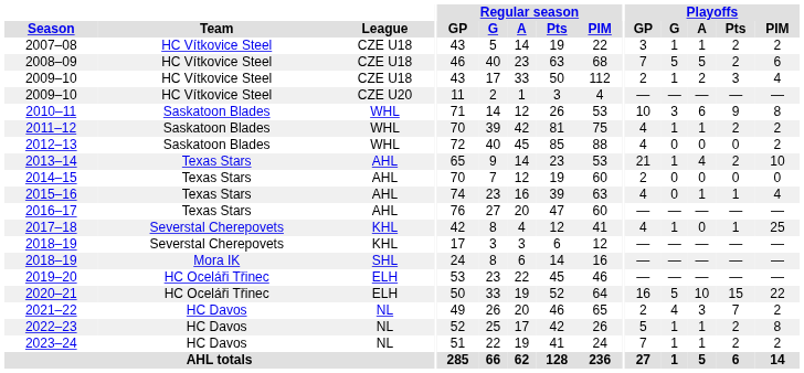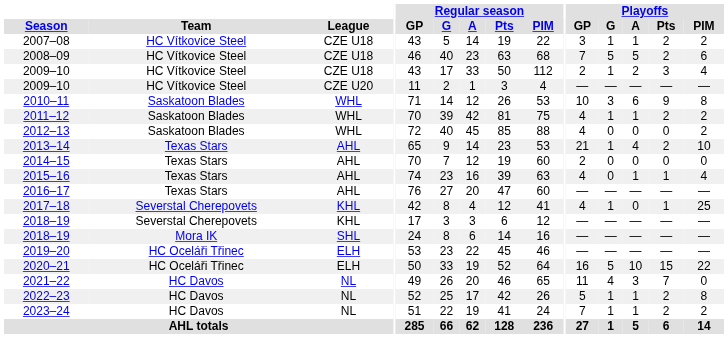 <table border="0" cellpadding="1" cellspacing="0" style="text-align:center; width:60em">
 <tr bgcolor="#e0e0e0">
 <th colspan="3" bgcolor="#ffffff"></th>
 <th rowspan="99" bgcolor="#ffffff"></th>
 <th colspan="5"><a href='#'>Regular season</a></th>
 <th rowspan="99" bgcolor="#ffffff"></th>
 <th colspan="5"><a href='#'>Playoffs</a></th>
 </tr>
 <tr bgcolor="#e0e0e0">
 <th><a href='#'>Season</a></th>
 <th>Team</th>
 <th>League</th>
 <th>GP</th>
 <th><a href='#'>G</a></th>
 <th><a href='#'>A</a></th>
 <th><a href='#'>Pts</a></th>
 <th><a href='#'>PIM</a></th>
 <th>GP</th>
 <th>G</th>
 <th>A</th>
 <th>Pts</th>
 <th>PIM</th>
 </tr>
 <tr>
 <td>2007–08</td>
 <td><a href='#'>HC Vítkovice Steel</a></td>
 <td>CZE U18</td>
 <td>43</td>
 <td>5</td>
 <td>14</td>
 <td>19</td>
 <td>22</td>
 <td>3</td>
 <td>1</td>
 <td>1</td>
 <td>2</td>
 <td>2</td>
 </tr>
 <tr bgcolor="#f0f0f0">
 <td>2008–09</td>
 <td>HC Vítkovice Steel</td>
 <td>CZE U18</td>
 <td>46</td>
 <td>40</td>
 <td>23</td>
 <td>63</td>
 <td>68</td>
 <td>7</td>
 <td>5</td>
 <td>5</td>
 <td>2</td>
 <td>6</td>
 </tr>
 <tr>
 <td>2009–10</td>
 <td>HC Vítkovice Steel</td>
 <td>CZE U18</td>
 <td>43</td>
 <td>17</td>
 <td>33</td>
 <td>50</td>
 <td>112</td>
 <td>2</td>
 <td>1</td>
 <td>2</td>
 <td>3</td>
 <td>4</td>
 </tr>
 <tr bgcolor="#f0f0f0">
 <td>2009–10</td>
 <td>HC Vítkovice Steel</td>
 <td>CZE U20</td>
 <td>11</td>
 <td>2</td>
 <td>1</td>
 <td>3</td>
 <td>4</td>
 <td>—</td>
 <td>—</td>
 <td>—</td>
 <td>—</td>
 <td>—</td>
 </tr>
 <tr>
 <td><a href='#'>2010–11</a></td>
 <td><a href='#'>Saskatoon Blades</a></td>
 <td><a href='#'>WHL</a></td>
 <td>71</td>
 <td>14</td>
 <td>12</td>
 <td>26</td>
 <td>53</td>
 <td>10</td>
 <td>3</td>
 <td>6</td>
 <td>9</td>
 <td>8</td>
 </tr>
 <tr bgcolor="#f0f0f0">
 <td><a href='#'>2011–12</a></td>
 <td>Saskatoon Blades</td>
 <td>WHL</td>
 <td>70</td>
 <td>39</td>
 <td>42</td>
 <td>81</td>
 <td>75</td>
 <td>4</td>
 <td>1</td>
 <td>1</td>
 <td>2</td>
 <td>2</td>
 </tr>
 <tr>
 <td><a href='#'>2012–13</a></td>
 <td>Saskatoon Blades</td>
 <td>WHL</td>
 <td>72</td>
 <td>40</td>
 <td>45</td>
 <td>85</td>
 <td>88</td>
 <td>4</td>
 <td>0</td>
 <td>0</td>
 <td>0</td>
 <td>2</td>
 </tr>
 <tr bgcolor="#f0f0f0">
 <td><a href='#'>2013–14</a></td>
 <td><a href='#'>Texas Stars</a></td>
 <td><a href='#'>AHL</a></td>
 <td>65</td>
 <td>9</td>
 <td>14</td>
 <td>23</td>
 <td>53</td>
 <td>21</td>
 <td>1</td>
 <td>4</td>
 <td>2</td>
 <td>10</td>
 </tr>
 <tr>
 <td><a href='#'>2014–15</a></td>
 <td>Texas Stars</td>
 <td>AHL</td>
 <td>70</td>
 <td>7</td>
 <td>12</td>
 <td>19</td>
 <td>60</td>
 <td>2</td>
 <td>0</td>
 <td>0</td>
 <td>0</td>
 <td>0</td>
 </tr>
 <tr bgcolor="#f0f0f0">
 <td><a href='#'>2015–16</a></td>
 <td>Texas Stars</td>
 <td>AHL</td>
 <td>74</td>
 <td>23</td>
 <td>16</td>
 <td>39</td>
 <td>63</td>
 <td>4</td>
 <td>0</td>
 <td>1</td>
 <td>1</td>
 <td>4</td>
 </tr>
 <tr>
 <td><a href='#'>2016–17</a></td>
 <td>Texas Stars</td>
 <td>AHL</td>
 <td>76</td>
 <td>27</td>
 <td>20</td>
 <td>47</td>
 <td>60</td>
 <td>—</td>
 <td>—</td>
 <td>—</td>
 <td>—</td>
 <td>—</td>
 </tr>
 <tr bgcolor="#f0f0f0">
 <td><a href='#'>2017–18</a></td>
 <td><a href='#'>Severstal Cherepovets</a></td>
 <td><a href='#'>KHL</a></td>
 <td>42</td>
 <td>8</td>
 <td>4</td>
 <td>12</td>
 <td>41</td>
 <td>4</td>
 <td>1</td>
 <td>0</td>
 <td>1</td>
 <td>25</td>
 </tr>
 <tr>
 <td><a href='#'>2018–19</a></td>
 <td>Severstal Cherepovets</td>
 <td>KHL</td>
 <td>17</td>
 <td>3</td>
 <td>3</td>
 <td>6</td>
 <td>12</td>
 <td>—</td>
 <td>—</td>
 <td>—</td>
 <td>—</td>
 <td>—</td>
 </tr>
 <tr bgcolor="#f0f0f0">
 <td><a href='#'>2018–19</a></td>
 <td><a href='#'>Mora IK</a></td>
 <td><a href='#'>SHL</a></td>
 <td>24</td>
 <td>8</td>
 <td>6</td>
 <td>14</td>
 <td>16</td>
 <td>—</td>
 <td>—</td>
 <td>—</td>
 <td>—</td>
 <td>—</td>
 </tr>
 <tr>
 <td><a href='#'>2019–20</a></td>
 <td><a href='#'>HC Oceláři Třinec</a></td>
 <td><a href='#'>ELH</a></td>
 <td>53</td>
 <td>23</td>
 <td>22</td>
 <td>45</td>
 <td>46</td>
 <td>—</td>
 <td>—</td>
 <td>—</td>
 <td>—</td>
 <td>—</td>
 </tr>
 <tr bgcolor="#f0f0f0">
 <td><a href='#'>2020–21</a></td>
 <td>HC Oceláři Třinec</td>
 <td>ELH</td>
 <td>50</td>
 <td>33</td>
 <td>19</td>
 <td>52</td>
 <td>64</td>
 <td>16</td>
 <td>5</td>
 <td>10</td>
 <td>15</td>
 <td>22</td>
 </tr>
 <tr>
 <td><a href='#'>2021–22</a></td>
 <td><a href='#'>HC Davos</a></td>
 <td><a href='#'>NL</a></td>
 <td>49</td>
 <td>26</td>
 <td>20</td>
 <td>46</td>
 <td>65</td>
-<td>2</td>
+<td>11</td>
 <td>4</td>
 <td>3</td>
 <td>7</td>
-<td>2</td>
+<td>0</td>
 </tr>
 <tr bgcolor="#f0f0f0">
 <td><a href='#'>2022–23</a></td>
 <td>HC Davos</td>
 <td>NL</td>
 <td>52</td>
 <td>25</td>
 <td>17</td>
 <td>42</td>
 <td>26</td>
 <td>5</td>
 <td>1</td>
 <td>1</td>
 <td>2</td>
 <td>8</td>
 </tr>
 <tr>
 <td><a href='#'>2023–24</a></td>
 <td>HC Davos</td>
 <td>NL</td>
 <td>51</td>
 <td>22</td>
 <td>19</td>
 <td>41</td>
 <td>24</td>
 <td>7</td>
 <td>1</td>
 <td>1</td>
 <td>2</td>
 <td>2</td>
 </tr>
 <tr bgcolor="#e0e0e0">
 <th colspan="3">AHL totals</th>
 <th>285</th>
 <th>66</th>
 <th>62</th>
 <th>128</th>
 <th>236</th>
 <th>27</th>
 <th>1</th>
 <th>5</th>
 <th>6</th>
 <th>14</th>
 </tr>
 </table>
